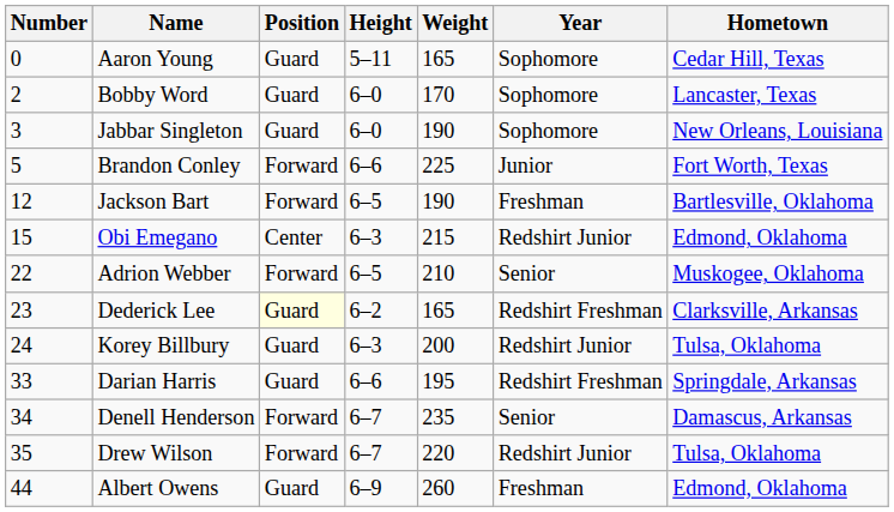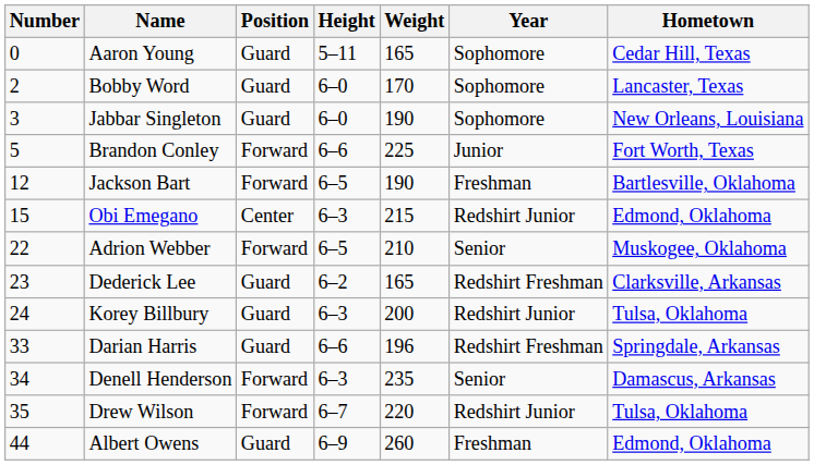 <table class="wikitable sortable" style="font-size: 95%;">
 <tr>
 <th>Number</th>
 <th>Name</th>
 <th>Position</th>
 <th>Height</th>
 <th>Weight</th>
 <th>Year</th>
 <th>Hometown</th>
 </tr>
 <tr>
 <td>0</td>
 <td>Aaron Young</td>
 <td>Guard</td>
 <td>5–11</td>
 <td>165</td>
 <td>Sophomore</td>
 <td><a href='#'>Cedar Hill, Texas</a></td>
 </tr>
 <tr>
 <td>2</td>
 <td>Bobby Word</td>
 <td>Guard</td>
 <td>6–0</td>
 <td>170</td>
 <td>Sophomore</td>
 <td><a href='#'>Lancaster, Texas</a></td>
 </tr>
 <tr>
 <td>3</td>
 <td>Jabbar Singleton</td>
 <td>Guard</td>
 <td>6–0</td>
 <td>190</td>
 <td>Sophomore</td>
 <td><a href='#'>New Orleans, Louisiana</a></td>
 </tr>
 <tr>
 <td>5</td>
 <td>Brandon Conley</td>
 <td>Forward</td>
 <td>6–6</td>
 <td>225</td>
 <td>Junior</td>
 <td><a href='#'>Fort Worth, Texas</a></td>
 </tr>
 <tr>
 <td>12</td>
 <td>Jackson Bart</td>
 <td>Forward</td>
 <td>6–5</td>
 <td>190</td>
 <td>Freshman</td>
 <td><a href='#'>Bartlesville, Oklahoma</a></td>
 </tr>
 <tr>
 <td>15</td>
 <td><a href='#'>Obi Emegano</a></td>
 <td>Center</td>
 <td>6–3</td>
 <td>215</td>
 <td>Redshirt Junior</td>
 <td><a href='#'>Edmond, Oklahoma</a></td>
 </tr>
 <tr>
 <td>22</td>
 <td>Adrion Webber</td>
 <td>Forward</td>
 <td>6–5</td>
 <td>210</td>
 <td>Senior</td>
 <td><a href='#'>Muskogee, Oklahoma</a></td>
 </tr>
 <tr>
 <td>23</td>
 <td>Dederick Lee</td>
-<td style="background: lightyellow;">Guard</td>
+<td>Guard</td>
 <td>6–2</td>
 <td>165</td>
 <td>Redshirt Freshman</td>
 <td><a href='#'>Clarksville, Arkansas</a></td>
 </tr>
 <tr>
 <td>24</td>
 <td>Korey Billbury</td>
 <td>Guard</td>
 <td>6–3</td>
 <td>200</td>
 <td>Redshirt Junior</td>
 <td><a href='#'>Tulsa, Oklahoma</a></td>
 </tr>
 <tr>
 <td>33</td>
 <td>Darian Harris</td>
 <td>Guard</td>
 <td>6–6</td>
-<td>195</td>
+<td>196</td>
 <td>Redshirt Freshman</td>
 <td><a href='#'>Springdale, Arkansas</a></td>
 </tr>
 <tr>
 <td>34</td>
 <td>Denell Henderson</td>
 <td>Forward</td>
-<td>6–7</td>
+<td>6–3</td>
 <td>235</td>
 <td>Senior</td>
 <td><a href='#'>Damascus, Arkansas</a></td>
 </tr>
 <tr>
 <td>35</td>
 <td>Drew Wilson</td>
 <td>Forward</td>
 <td>6–7</td>
 <td>220</td>
 <td>Redshirt Junior</td>
 <td><a href='#'>Tulsa, Oklahoma</a></td>
 </tr>
 <tr>
 <td>44</td>
 <td>Albert Owens</td>
 <td>Guard</td>
 <td>6–9</td>
 <td>260</td>
 <td>Freshman</td>
 <td><a href='#'>Edmond, Oklahoma</a></td>
 </tr>
 </table>
